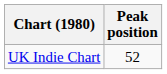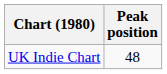 <table class="wikitable sortable">
 <tr>
 <th scope="col">Chart (1980)</th>
 <th scope="col">Peak<br>position</th>
 </tr>
 <tr>
 <td><a href='#'>UK Indie Chart</a></td>
-<td style="text-align:center;">52</td>
+<td style="text-align:center;">48</td>
 </tr>
 </table>
